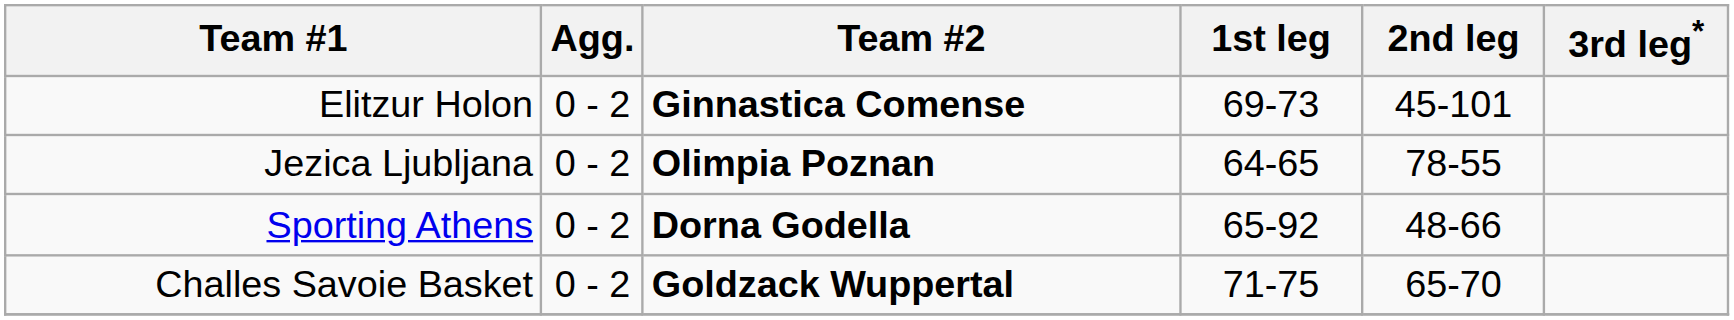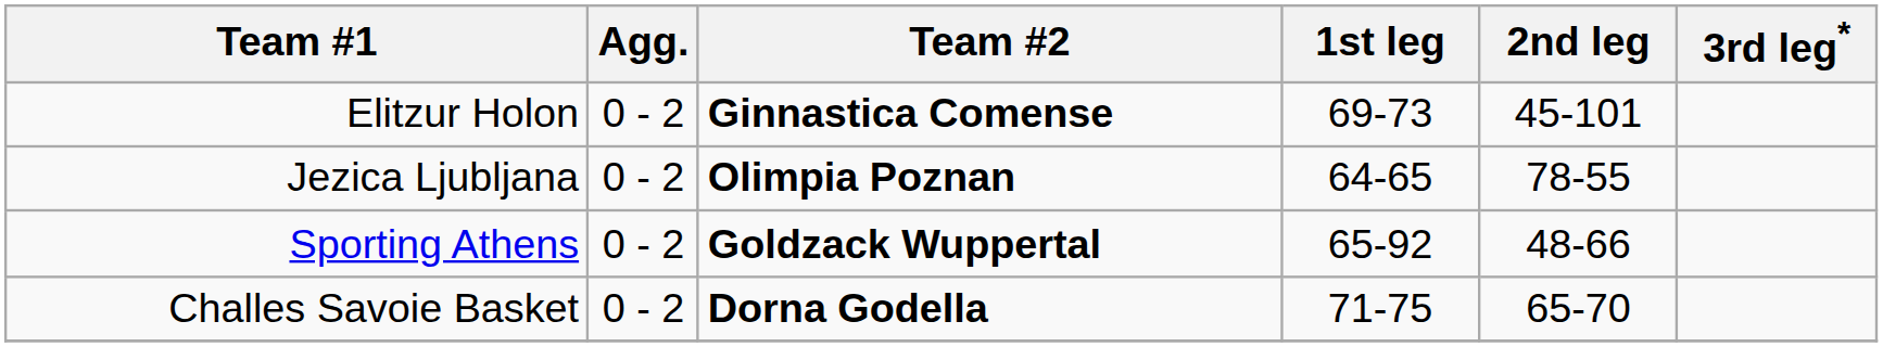 <table class=wikitable style="text-align:center">
 <tr>
 <th width=220>Team #1</th>
 <th width=20>Agg.</th>
 <th width=220>Team #2</th>
 <th width=70>1st leg</th>
 <th width=70>2nd leg</th>
 <th width=70>3rd leg<sup>*</sup></th>
 </tr>
 <tr>
 <td align=right>Elitzur Holon </td>
 <td>0 - 2</td>
 <td align=left> <strong>Ginnastica Comense</strong></td>
 <td>69-73</td>
 <td>45-101</td>
 <td></td>
 </tr>
 <tr>
 <td align=right>Jezica Ljubljana </td>
 <td>0 - 2</td>
 <td align=left> <strong>Olimpia Poznan</strong></td>
 <td>64-65</td>
 <td>78-55</td>
 <td></td>
 </tr>
 <tr>
 <td align=right><a href='#'>Sporting Athens</a>  </td>
 <td>0 - 2</td>
-<td align=left> <strong>Dorna Godella</strong></td>
+<td align=left> <strong>Goldzack Wuppertal</strong></td>
 <td>65-92</td>
 <td>48-66</td>
 <td></td>
 </tr>
 <tr>
 <td align=right>Challes Savoie Basket </td>
 <td>0 - 2</td>
-<td align=left> <strong>Goldzack Wuppertal</strong></td>
+<td align=left> <strong>Dorna Godella</strong></td>
 <td>71-75</td>
 <td>65-70</td>
 <td></td>
 </tr>
 <tr>
 </tr>
 </table>
